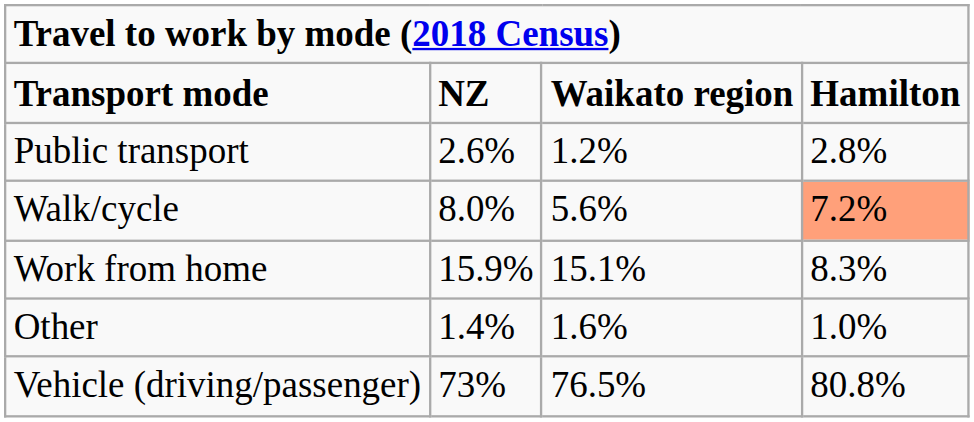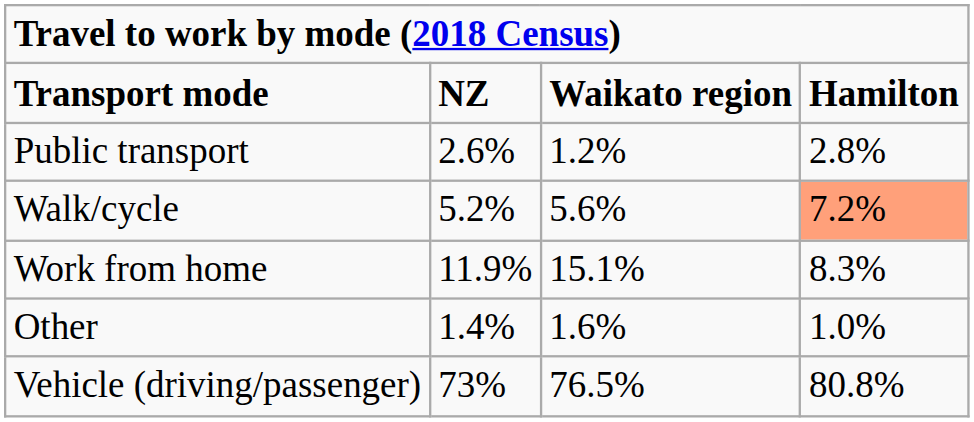 <table class="wikitable sortable mw-collapsible">
 <tr>
 <td colspan="4"><strong>Travel to work by mode (<a href='#'>2018 Census</a>)</strong></td>
 </tr>
 <tr>
 <td><strong>Transport mode</strong></td>
 <td><strong>NZ</strong></td>
 <td><strong>Waikato region</strong></td>
 <td><strong>Hamilton</strong></td>
 </tr>
 <tr>
 <td>Public transport</td>
 <td>2.6%</td>
 <td>1.2%</td>
 <td>2.8%</td>
 </tr>
 <tr>
 <td>Walk/cycle</td>
-<td>8.0%</td>
+<td>5.2%</td>
 <td>5.6%</td>
 <td style="background: lightsalmon;">7.2%</td>
 </tr>
 <tr>
 <td>Work from home</td>
-<td>15.9%</td>
+<td>11.9%</td>
 <td>15.1%</td>
 <td>8.3%</td>
 </tr>
 <tr>
 <td>Other</td>
 <td>1.4%</td>
 <td>1.6%</td>
 <td>1.0%</td>
 </tr>
 <tr>
 <td>Vehicle (driving/passenger)</td>
 <td>73%</td>
 <td>76.5%</td>
 <td>80.8%</td>
 </tr>
 </table>
